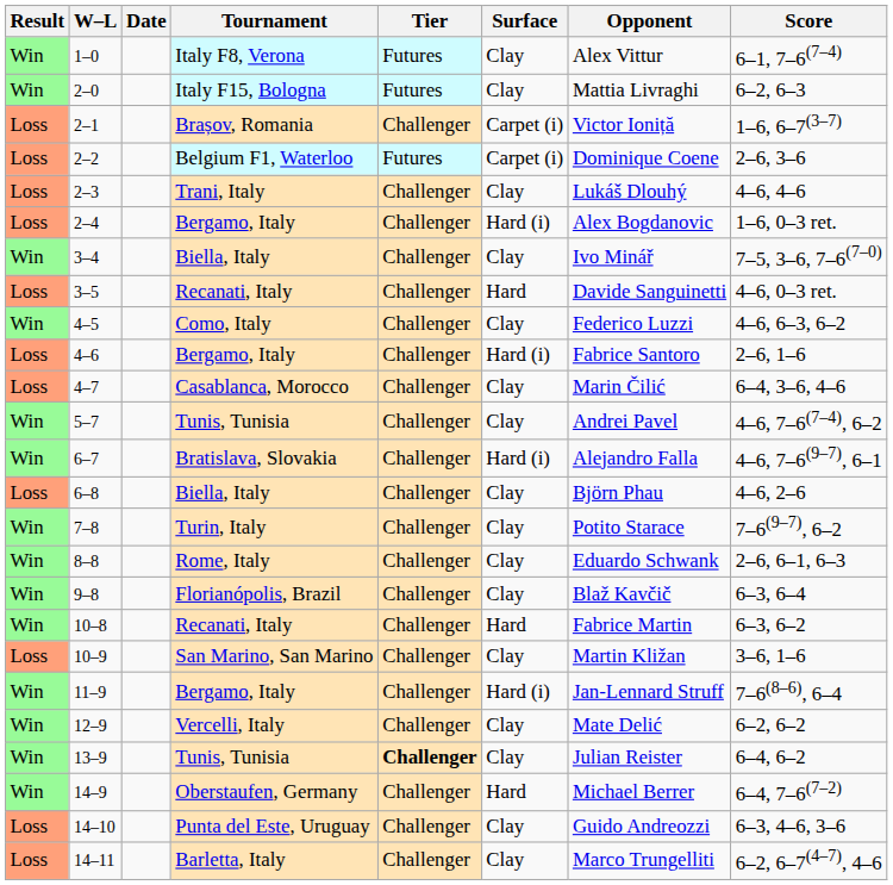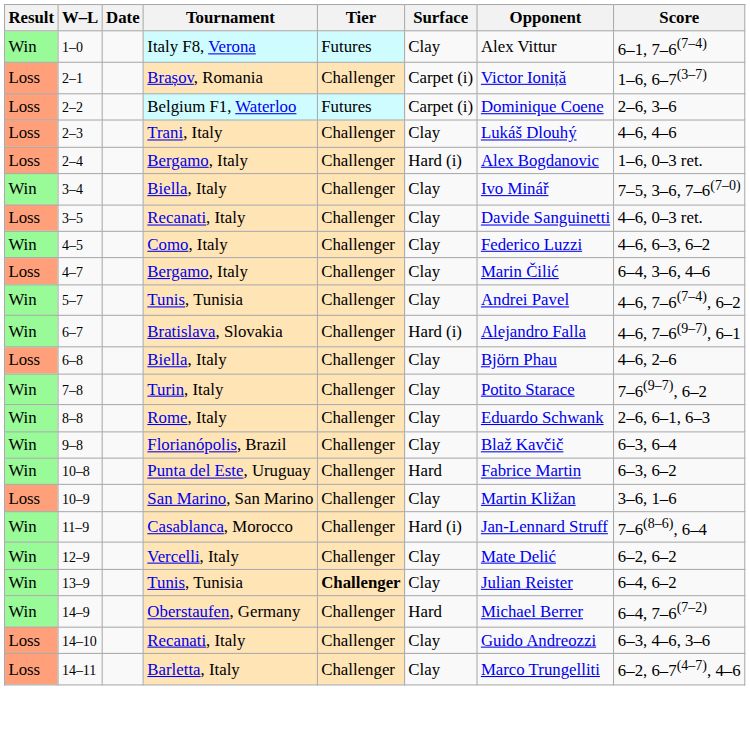 <table class="sortable wikitable">
 <tr>
 <th>Result</th>
 <th class="unsortable">W–L</th>
 <th>Date</th>
 <th>Tournament</th>
 <th>Tier</th>
 <th>Surface</th>
 <th>Opponent</th>
 <th class="unsortable">Score</th>
 </tr>
 <tr>
 <td style="background:#98fb98;">Win</td>
 <td><small>1–0</small></td>
 <td></td>
 <td style="background:#cffcff;">Italy F8, <a href='#'>Verona</a></td>
 <td style="background:#cffcff;">Futures</td>
 <td>Clay</td>
 <td> Alex Vittur</td>
 <td>6–1, 7–6<sup>(7–4)</sup></td>
-</tr>
-<tr>
-<td style="background:#98fb98;">Win</td>
-<td><small>2–0</small></td>
-<td></td>
-<td style="background:#cffcff;">Italy F15, <a href='#'>Bologna</a></td>
-<td style="background:#cffcff;">Futures</td>
-<td>Clay</td>
-<td> Mattia Livraghi</td>
-<td>6–2, 6–3</td>
 </tr>
 <tr>
 <td style="background:#ffa07a;">Loss</td>
 <td><small>2–1</small></td>
 <td></td>
 <td style="background:moccasin;"><a href='#'>Brașov</a>, Romania</td>
 <td style="background:moccasin;">Challenger</td>
 <td>Carpet (i)</td>
 <td> <a href='#'>Victor Ioniță</a></td>
 <td>1–6, 6–7<sup>(3–7)</sup></td>
 </tr>
 <tr>
 <td style="background:#ffa07a;">Loss</td>
 <td><small>2–2</small></td>
 <td></td>
 <td style="background:#cffcff;">Belgium F1, <a href='#'>Waterloo</a></td>
 <td style="background:#cffcff;">Futures</td>
 <td>Carpet (i)</td>
 <td> <a href='#'>Dominique Coene</a></td>
 <td>2–6, 3–6</td>
 </tr>
 <tr>
 <td style="background:#ffa07a;">Loss</td>
 <td><small>2–3</small></td>
 <td></td>
 <td style="background:moccasin;"><a href='#'>Trani</a>, Italy</td>
 <td style="background:moccasin;">Challenger</td>
 <td>Clay</td>
 <td> <a href='#'>Lukáš Dlouhý</a></td>
 <td>4–6, 4–6</td>
 </tr>
 <tr>
 <td style="background:#ffa07a;">Loss</td>
 <td><small>2–4</small></td>
 <td></td>
 <td style="background:moccasin;"><a href='#'>Bergamo</a>, Italy</td>
 <td style="background:moccasin;">Challenger</td>
 <td>Hard (i)</td>
 <td> <a href='#'>Alex Bogdanovic</a></td>
 <td>1–6, 0–3 ret.</td>
 </tr>
 <tr>
 <td style="background:#98fb98;">Win</td>
 <td><small>3–4</small></td>
 <td></td>
 <td style="background:moccasin;"><a href='#'>Biella</a>, Italy</td>
 <td style="background:moccasin;">Challenger</td>
 <td>Clay</td>
 <td> <a href='#'>Ivo Minář</a></td>
 <td>7–5, 3–6, 7–6<sup>(7–0)</sup></td>
 </tr>
 <tr>
 <td style="background:#ffa07a;">Loss</td>
 <td><small>3–5</small></td>
 <td></td>
 <td style="background:moccasin;"><a href='#'>Recanati</a>, Italy</td>
 <td style="background:moccasin;">Challenger</td>
-<td>Hard</td>
+<td>Clay</td>
 <td> <a href='#'>Davide Sanguinetti</a></td>
 <td>4–6, 0–3 ret.</td>
 </tr>
 <tr>
 <td style="background:#98fb98;">Win</td>
 <td><small>4–5</small></td>
 <td></td>
 <td style="background:moccasin;"><a href='#'>Como</a>, Italy</td>
 <td style="background:moccasin;">Challenger</td>
 <td>Clay</td>
 <td> <a href='#'>Federico Luzzi</a></td>
 <td>4–6, 6–3, 6–2</td>
 </tr>
 <tr>
 <td style="background:#ffa07a;">Loss</td>
-<td><small>4–6</small></td>
+<td><small>4–7</small></td>
 <td></td>
 <td style="background:moccasin;"><a href='#'>Bergamo</a>, Italy</td>
-<td style="background:moccasin;">Challenger</td>
-<td>Hard (i)</td>
-<td> <a href='#'>Fabrice Santoro</a></td>
-<td>2–6, 1–6</td>
-</tr>
-<tr>
-<td style="background:#ffa07a;">Loss</td>
-<td><small>4–7</small></td>
-<td></td>
-<td style="background:moccasin;"><a href='#'>Casablanca</a>, Morocco</td>
 <td style="background:moccasin;">Challenger</td>
 <td>Clay</td>
 <td> <a href='#'>Marin Čilić</a></td>
 <td>6–4, 3–6, 4–6</td>
 </tr>
 <tr>
 <td style="background:#98fb98;">Win</td>
 <td><small>5–7</small></td>
 <td></td>
 <td style="background:moccasin;"><a href='#'>Tunis</a>, Tunisia</td>
 <td style="background:moccasin;">Challenger</td>
 <td>Clay</td>
 <td> <a href='#'>Andrei Pavel</a></td>
 <td>4–6, 7–6<sup>(7–4)</sup>, 6–2</td>
 </tr>
 <tr>
 <td style="background:#98fb98;">Win</td>
 <td><small>6–7</small></td>
 <td></td>
 <td style="background:moccasin;"><a href='#'>Bratislava</a>, Slovakia</td>
 <td style="background:moccasin;">Challenger</td>
 <td>Hard (i)</td>
 <td> <a href='#'>Alejandro Falla</a></td>
 <td>4–6, 7–6<sup>(9–7)</sup>, 6–1</td>
 </tr>
 <tr>
 <td style="background:#ffa07a;">Loss</td>
 <td><small>6–8</small></td>
 <td><a href='#'></a></td>
 <td style="background:moccasin;"><a href='#'>Biella</a>, Italy</td>
 <td style="background:moccasin;">Challenger</td>
 <td>Clay</td>
 <td> <a href='#'>Björn Phau</a></td>
 <td>4–6, 2–6</td>
 </tr>
 <tr>
 <td style="background:#98fb98;">Win</td>
 <td><small>7–8</small></td>
 <td><a href='#'></a></td>
 <td style="background:moccasin;"><a href='#'>Turin</a>, Italy</td>
 <td style="background:moccasin;">Challenger</td>
 <td>Clay</td>
 <td> <a href='#'>Potito Starace</a></td>
 <td>7–6<sup>(9–7)</sup>, 6–2</td>
 </tr>
 <tr>
 <td style="background:#98fb98;">Win</td>
 <td><small>8–8</small></td>
 <td><a href='#'></a></td>
 <td style="background:moccasin;"><a href='#'>Rome</a>, Italy</td>
 <td style="background:moccasin;">Challenger</td>
 <td>Clay</td>
 <td> <a href='#'>Eduardo Schwank</a></td>
 <td>2–6, 6–1, 6–3</td>
 </tr>
 <tr>
 <td style="background:#98fb98;">Win</td>
 <td><small>9–8</small></td>
 <td><a href='#'></a></td>
 <td style="background:moccasin;"><a href='#'>Florianópolis</a>, Brazil</td>
 <td style="background:moccasin;">Challenger</td>
 <td>Clay</td>
 <td> <a href='#'>Blaž Kavčič</a></td>
 <td>6–3, 6–4</td>
 </tr>
 <tr>
 <td style="background:#98fb98;">Win</td>
 <td><small>10–8</small></td>
 <td><a href='#'></a></td>
-<td style="background:moccasin;"><a href='#'>Recanati</a>, Italy</td>
+<td style="background:moccasin;"><a href='#'>Punta del Este</a>, Uruguay</td>
 <td style="background:moccasin;">Challenger</td>
 <td>Hard</td>
 <td> <a href='#'>Fabrice Martin</a></td>
 <td>6–3, 6–2</td>
 </tr>
 <tr>
 <td style="background:#ffa07a;">Loss</td>
 <td><small>10–9</small></td>
 <td><a href='#'></a></td>
 <td style="background:moccasin;"><a href='#'>San Marino</a>, San Marino</td>
 <td style="background:moccasin;">Challenger</td>
 <td>Clay</td>
 <td> <a href='#'>Martin Kližan</a></td>
 <td>3–6, 1–6</td>
 </tr>
 <tr>
 <td style="background:#98fb98;">Win</td>
 <td><small>11–9</small></td>
 <td><a href='#'></a></td>
-<td style="background:moccasin;"><a href='#'>Bergamo</a>, Italy</td>
+<td style="background:moccasin;"><a href='#'>Casablanca</a>, Morocco</td>
 <td style="background:moccasin;">Challenger</td>
 <td>Hard (i)</td>
 <td> <a href='#'>Jan-Lennard Struff</a></td>
 <td>7–6<sup>(8–6)</sup>, 6–4</td>
 </tr>
 <tr>
 <td style="background:#98fb98;">Win</td>
 <td><small>12–9</small></td>
 <td><a href='#'></a></td>
 <td style="background:moccasin;"><a href='#'>Vercelli</a>, Italy</td>
 <td style="background:moccasin;">Challenger</td>
 <td>Clay</td>
 <td> <a href='#'>Mate Delić</a></td>
 <td>6–2, 6–2</td>
 </tr>
 <tr>
 <td style="background:#98fb98;">Win</td>
 <td><small>13–9</small></td>
 <td><a href='#'></a></td>
 <td style="background:moccasin;"><a href='#'>Tunis</a>, Tunisia</td>
 <td style="background:moccasin;"><strong>Challenger</strong></td>
 <td>Clay</td>
 <td> <a href='#'>Julian Reister</a></td>
 <td>6–4, 6–2</td>
 </tr>
 <tr>
 <td style="background:#98fb98;">Win</td>
 <td><small>14–9</small></td>
 <td><a href='#'></a></td>
 <td style="background:moccasin;"><a href='#'>Oberstaufen</a>, Germany</td>
 <td style="background:moccasin;">Challenger</td>
 <td>Hard</td>
 <td> <a href='#'>Michael Berrer</a></td>
 <td>6–4, 7–6<sup>(7–2)</sup></td>
 </tr>
 <tr>
 <td style="background:#ffa07a;">Loss</td>
 <td><small>14–10</small></td>
 <td><a href='#'></a></td>
-<td style="background:moccasin;"><a href='#'>Punta del Este</a>, Uruguay</td>
+<td style="background:moccasin;"><a href='#'>Recanati</a>, Italy</td>
 <td style="background:moccasin;">Challenger</td>
 <td>Clay</td>
 <td> <a href='#'>Guido Andreozzi</a></td>
 <td>6–3, 4–6, 3–6</td>
 </tr>
 <tr>
 <td style="background:#ffa07a;">Loss</td>
 <td><small>14–11</small></td>
 <td><a href='#'></a></td>
 <td style="background:moccasin;"><a href='#'>Barletta</a>, Italy</td>
 <td style="background:moccasin;">Challenger</td>
 <td>Clay</td>
 <td> <a href='#'>Marco Trungelliti</a></td>
 <td>6–2, 6–7<sup>(4–7)</sup>, 4–6</td>
 </tr>
 </table>
